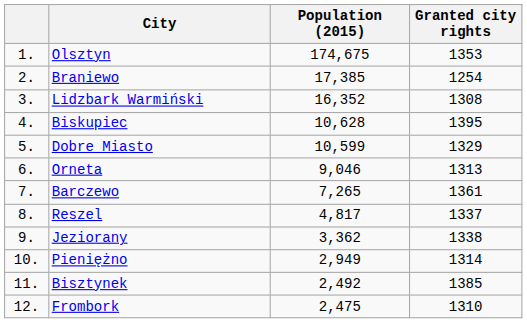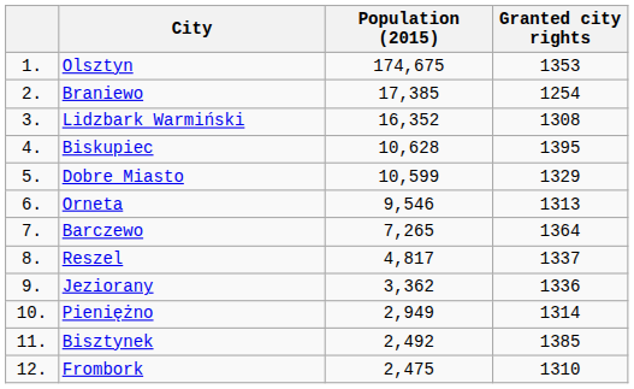 <table class="wikitable" style="text-align: center" width="38%">
 <tr>
 <th style="width:2%;"></th>
 <th style="width:20%;">City</th>
 <th style="width:8%;">Population (2015)</th>
 <th style="width:8%;">Granted city rights</th>
 </tr>
 <tr>
 <td>1.</td>
 <td align="left"> <a href='#'>Olsztyn</a></td>
 <td>174,675</td>
 <td>1353</td>
 </tr>
 <tr>
 <td>2.</td>
 <td align="left"> <a href='#'>Braniewo</a></td>
 <td>17,385</td>
 <td>1254</td>
 </tr>
 <tr>
 <td>3.</td>
 <td align="left"> <a href='#'>Lidzbark Warmiński</a></td>
 <td>16,352</td>
 <td>1308</td>
 </tr>
 <tr>
 <td>4.</td>
 <td align="left"> <a href='#'>Biskupiec</a></td>
 <td>10,628</td>
 <td>1395</td>
 </tr>
 <tr>
 <td>5.</td>
 <td align="left"> <a href='#'>Dobre Miasto</a></td>
 <td>10,599</td>
 <td>1329</td>
 </tr>
 <tr>
 <td>6.</td>
 <td align="left"> <a href='#'>Orneta</a></td>
-<td>9,046</td>
+<td>9,546</td>
 <td>1313</td>
 </tr>
 <tr>
 <td>7.</td>
 <td align="left"> <a href='#'>Barczewo</a></td>
 <td>7,265</td>
-<td>1361</td>
+<td>1364</td>
 </tr>
 <tr>
 <td>8.</td>
 <td align="left"> <a href='#'>Reszel</a></td>
 <td>4,817</td>
 <td>1337</td>
 </tr>
 <tr>
 <td>9.</td>
 <td align="left"> <a href='#'>Jeziorany</a></td>
 <td>3,362</td>
-<td>1338</td>
+<td>1336</td>
 </tr>
 <tr>
 <td>10.</td>
 <td align="left"> <a href='#'>Pieniężno</a></td>
 <td>2,949</td>
 <td>1314</td>
 </tr>
 <tr>
 <td>11.</td>
 <td align="left"> <a href='#'>Bisztynek</a></td>
 <td>2,492</td>
 <td>1385</td>
 </tr>
 <tr>
 <td>12.</td>
 <td align="left"> <a href='#'>Frombork</a></td>
 <td>2,475</td>
 <td>1310</td>
 </tr>
 </table>
